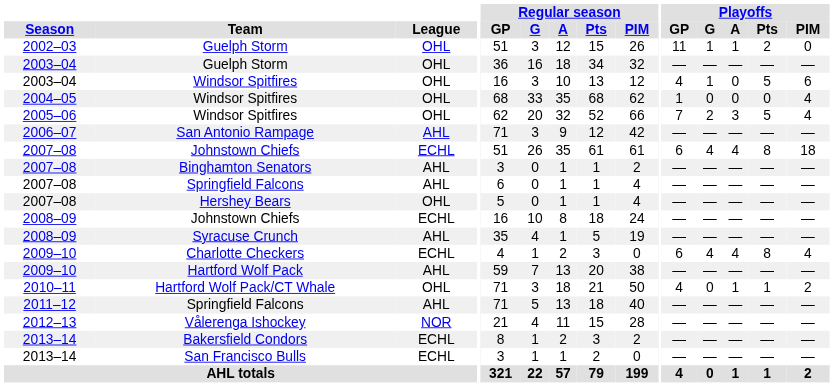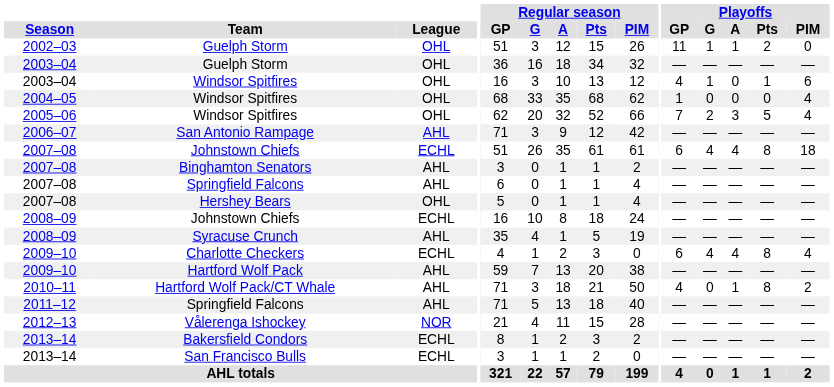 <table border="0" cellpadding="1" cellspacing="0" style="text-align:center; width:60em">
 <tr bgcolor="#e0e0e0">
 <th colspan="3" bgcolor="#ffffff"></th>
 <th rowspan="99" bgcolor="#ffffff"></th>
 <th colspan="5"><a href='#'>Regular season</a></th>
 <th rowspan="99" bgcolor="#ffffff"></th>
 <th colspan="5"><a href='#'>Playoffs</a></th>
 </tr>
 <tr bgcolor="#e0e0e0">
 <th><a href='#'>Season</a></th>
 <th>Team</th>
 <th>League</th>
 <th>GP</th>
 <th><a href='#'>G</a></th>
 <th><a href='#'>A</a></th>
 <th><a href='#'>Pts</a></th>
 <th><a href='#'>PIM</a></th>
 <th>GP</th>
 <th>G</th>
 <th>A</th>
 <th>Pts</th>
 <th>PIM</th>
 </tr>
 <tr>
 <td><a href='#'>2002–03</a></td>
 <td><a href='#'>Guelph Storm</a></td>
 <td><a href='#'>OHL</a></td>
 <td>51</td>
 <td>3</td>
 <td>12</td>
 <td>15</td>
 <td>26</td>
 <td>11</td>
 <td>1</td>
 <td>1</td>
 <td>2</td>
 <td>0</td>
 </tr>
 <tr bgcolor="#f0f0f0">
 <td><a href='#'>2003–04</a></td>
 <td>Guelph Storm</td>
 <td>OHL</td>
 <td>36</td>
 <td>16</td>
 <td>18</td>
 <td>34</td>
 <td>32</td>
 <td>—</td>
 <td>—</td>
 <td>—</td>
 <td>—</td>
 <td>—</td>
 </tr>
 <tr>
 <td>2003–04</td>
 <td><a href='#'>Windsor Spitfires</a></td>
 <td>OHL</td>
 <td>16</td>
 <td>3</td>
 <td>10</td>
 <td>13</td>
 <td>12</td>
 <td>4</td>
 <td>1</td>
 <td>0</td>
-<td>5</td>
+<td>1</td>
 <td>6</td>
 </tr>
 <tr bgcolor="#f0f0f0">
 <td><a href='#'>2004–05</a></td>
 <td>Windsor Spitfires</td>
 <td>OHL</td>
 <td>68</td>
 <td>33</td>
 <td>35</td>
 <td>68</td>
 <td>62</td>
 <td>1</td>
 <td>0</td>
 <td>0</td>
 <td>0</td>
 <td>4</td>
 </tr>
 <tr>
 <td><a href='#'>2005–06</a></td>
 <td>Windsor Spitfires</td>
 <td>OHL</td>
 <td>62</td>
 <td>20</td>
 <td>32</td>
 <td>52</td>
 <td>66</td>
 <td>7</td>
 <td>2</td>
 <td>3</td>
 <td>5</td>
 <td>4</td>
 </tr>
 <tr bgcolor="#f0f0f0">
 <td><a href='#'>2006–07</a></td>
 <td><a href='#'>San Antonio Rampage</a></td>
 <td><a href='#'>AHL</a></td>
 <td>71</td>
 <td>3</td>
 <td>9</td>
 <td>12</td>
 <td>42</td>
 <td>—</td>
 <td>—</td>
 <td>—</td>
 <td>—</td>
 <td>—</td>
 </tr>
 <tr>
 <td><a href='#'>2007–08</a></td>
 <td><a href='#'>Johnstown Chiefs</a></td>
 <td><a href='#'>ECHL</a></td>
 <td>51</td>
 <td>26</td>
 <td>35</td>
 <td>61</td>
 <td>61</td>
 <td>6</td>
 <td>4</td>
 <td>4</td>
 <td>8</td>
 <td>18</td>
 </tr>
 <tr bgcolor="#f0f0f0">
 <td><a href='#'>2007–08</a></td>
 <td><a href='#'>Binghamton Senators</a></td>
 <td>AHL</td>
 <td>3</td>
 <td>0</td>
 <td>1</td>
 <td>1</td>
 <td>2</td>
 <td>—</td>
 <td>—</td>
 <td>—</td>
 <td>—</td>
 <td>—</td>
 </tr>
 <tr>
 <td>2007–08</td>
 <td><a href='#'>Springfield Falcons</a></td>
 <td>AHL</td>
 <td>6</td>
 <td>0</td>
 <td>1</td>
 <td>1</td>
 <td>4</td>
 <td>—</td>
 <td>—</td>
 <td>—</td>
 <td>—</td>
 <td>—</td>
 </tr>
 <tr bgcolor="#f0f0f0">
 <td>2007–08</td>
 <td><a href='#'>Hershey Bears</a></td>
 <td>OHL</td>
 <td>5</td>
 <td>0</td>
 <td>1</td>
 <td>1</td>
 <td>4</td>
 <td>—</td>
 <td>—</td>
 <td>—</td>
 <td>—</td>
 <td>—</td>
 </tr>
 <tr>
 <td><a href='#'>2008–09</a></td>
 <td>Johnstown Chiefs</td>
 <td>ECHL</td>
 <td>16</td>
 <td>10</td>
 <td>8</td>
 <td>18</td>
 <td>24</td>
 <td>—</td>
 <td>—</td>
 <td>—</td>
 <td>—</td>
 <td>—</td>
 </tr>
 <tr bgcolor="#f0f0f0">
 <td><a href='#'>2008–09</a></td>
 <td><a href='#'>Syracuse Crunch</a></td>
 <td>AHL</td>
 <td>35</td>
 <td>4</td>
 <td>1</td>
 <td>5</td>
 <td>19</td>
 <td>—</td>
 <td>—</td>
 <td>—</td>
 <td>—</td>
 <td>—</td>
 </tr>
 <tr>
 <td><a href='#'>2009–10</a></td>
 <td><a href='#'>Charlotte Checkers</a></td>
 <td>ECHL</td>
 <td>4</td>
 <td>1</td>
 <td>2</td>
 <td>3</td>
 <td>0</td>
 <td>6</td>
 <td>4</td>
 <td>4</td>
 <td>8</td>
 <td>4</td>
 </tr>
 <tr bgcolor="#f0f0f0">
 <td><a href='#'>2009–10</a></td>
 <td><a href='#'>Hartford Wolf Pack</a></td>
 <td>AHL</td>
 <td>59</td>
 <td>7</td>
 <td>13</td>
 <td>20</td>
 <td>38</td>
 <td>—</td>
 <td>—</td>
 <td>—</td>
 <td>—</td>
 <td>—</td>
 </tr>
 <tr>
 <td><a href='#'>2010–11</a></td>
 <td><a href='#'>Hartford Wolf Pack/CT Whale</a></td>
-<td>OHL</td>
+<td>AHL</td>
 <td>71</td>
 <td>3</td>
 <td>18</td>
 <td>21</td>
 <td>50</td>
 <td>4</td>
 <td>0</td>
 <td>1</td>
-<td>1</td>
+<td>8</td>
 <td>2</td>
 </tr>
 <tr bgcolor="#f0f0f0">
 <td><a href='#'>2011–12</a></td>
 <td>Springfield Falcons</td>
 <td>AHL</td>
 <td>71</td>
 <td>5</td>
 <td>13</td>
 <td>18</td>
 <td>40</td>
 <td>—</td>
 <td>—</td>
 <td>—</td>
 <td>—</td>
 <td>—</td>
 </tr>
 <tr>
 <td><a href='#'>2012–13</a></td>
 <td><a href='#'>Vålerenga Ishockey</a></td>
 <td><a href='#'>NOR</a></td>
 <td>21</td>
 <td>4</td>
 <td>11</td>
 <td>15</td>
 <td>28</td>
 <td>—</td>
 <td>—</td>
 <td>—</td>
 <td>—</td>
 <td>—</td>
 </tr>
 <tr bgcolor="#f0f0f0">
 <td><a href='#'>2013–14</a></td>
 <td><a href='#'>Bakersfield Condors</a></td>
 <td>ECHL</td>
 <td>8</td>
 <td>1</td>
 <td>2</td>
 <td>3</td>
 <td>2</td>
 <td>—</td>
 <td>—</td>
 <td>—</td>
 <td>—</td>
 <td>—</td>
 </tr>
 <tr>
 <td>2013–14</td>
 <td><a href='#'>San Francisco Bulls</a></td>
 <td>ECHL</td>
 <td>3</td>
 <td>1</td>
 <td>1</td>
 <td>2</td>
 <td>0</td>
 <td>—</td>
 <td>—</td>
 <td>—</td>
 <td>—</td>
 <td>—</td>
 </tr>
 <tr bgcolor="#e0e0e0">
 <th colspan="3">AHL totals</th>
 <th>321</th>
 <th>22</th>
 <th>57</th>
 <th>79</th>
 <th>199</th>
 <th>4</th>
 <th>0</th>
 <th>1</th>
 <th>1</th>
 <th>2</th>
 </tr>
 </table>
